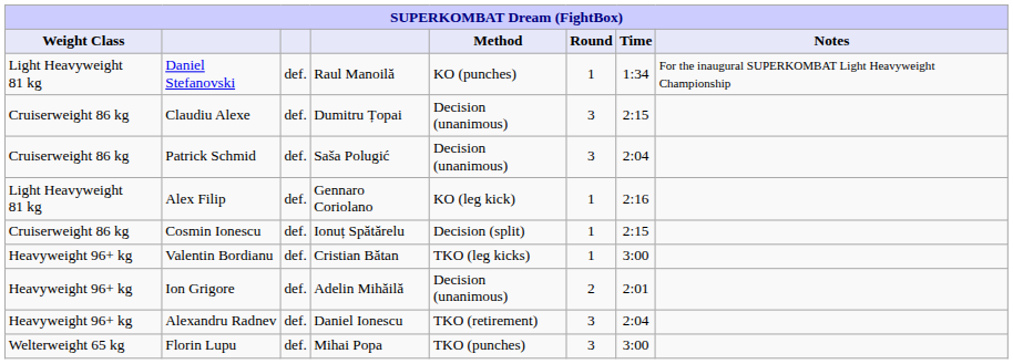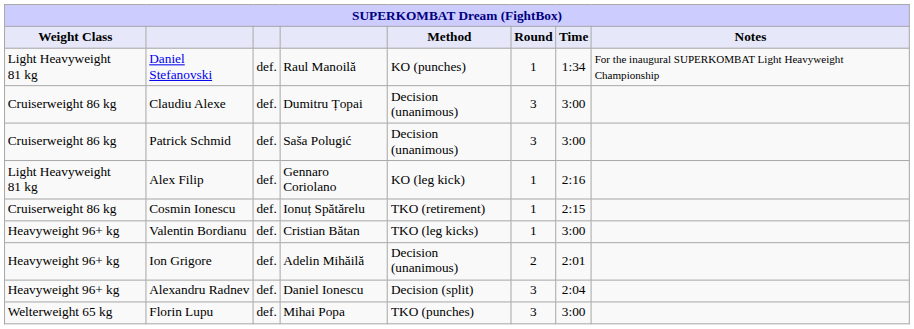 <table class="wikitable" style="font-size: 80%;">
 <tr>
 <th colspan="8" style="background-color: #ccf; color: #000080; text-align: center;"><strong>SUPERKOMBAT Dream (FightBox)</strong></th>
 </tr>
 <tr>
 <th colspan="1" style="background-color: #E6E8FA; color: #000000; text-align: center;">Weight Class</th>
 <th colspan="1" style="background-color: #E6E8FA; color: #000000; text-align: center;"></th>
 <th colspan="1" style="background-color: #E6E8FA; color: #000000; text-align: center;"></th>
 <th colspan="1" style="background-color: #E6E8FA; color: #000000; text-align: center;"></th>
 <th colspan="1" style="background-color: #E6E8FA; color: #000000; text-align: center;">Method</th>
 <th colspan="1" style="background-color: #E6E8FA; color: #000000; text-align: center;">Round</th>
 <th colspan="1" style="background-color: #E6E8FA; color: #000000; text-align: center;">Time</th>
 <th colspan="1" style="background-color: #E6E8FA; color: #000000; text-align: center;">Notes</th>
 </tr>
 <tr>
 <td>Light Heavyweight 81 kg</td>
 <td> <a href='#'>Daniel Stefanovski</a></td>
 <td align=center>def.</td>
 <td> Raul Manoilă</td>
 <td>KO (punches)</td>
 <td align=center>1</td>
 <td align=center>1:34</td>
 <td><small>For the inaugural SUPERKOMBAT Light Heavyweight Championship</small></td>
 </tr>
 <tr>
 <td>Cruiserweight 86 kg</td>
 <td> Claudiu Alexe</td>
 <td align=center>def.</td>
 <td> Dumitru Țopai</td>
 <td>Decision (unanimous)</td>
 <td align=center>3</td>
-<td align=center>2:15</td>
+<td align=center>3:00</td>
 <td></td>
 </tr>
 <tr>
 <td>Cruiserweight 86 kg</td>
 <td> Patrick Schmid</td>
 <td align=center>def.</td>
 <td> Saša Polugić</td>
 <td>Decision (unanimous)</td>
 <td align=center>3</td>
-<td align=center>2:04</td>
+<td align=center>3:00</td>
 <td></td>
 </tr>
 <tr>
 <td>Light Heavyweight 81 kg</td>
 <td> Alex Filip</td>
 <td align=center>def.</td>
 <td> Gennaro Coriolano</td>
 <td>KO (leg kick)</td>
 <td align=center>1</td>
 <td align=center>2:16</td>
 <td></td>
 </tr>
 <tr>
 <td>Cruiserweight 86 kg</td>
 <td> Cosmin Ionescu</td>
 <td align=center>def.</td>
 <td> Ionuț Spătărelu</td>
-<td>Decision (split)</td>
+<td>TKO (retirement)</td>
 <td align=center>1</td>
 <td align=center>2:15</td>
 <td></td>
 </tr>
 <tr>
 <td>Heavyweight 96+ kg</td>
 <td> Valentin Bordianu</td>
 <td align=center>def.</td>
 <td> Cristian Bătan</td>
 <td>TKO (leg kicks)</td>
 <td align=center>1</td>
 <td align=center>3:00</td>
 <td></td>
 </tr>
 <tr>
 <td>Heavyweight 96+ kg</td>
 <td> Ion Grigore</td>
 <td align=center>def.</td>
 <td> Adelin Mihăilă</td>
 <td>Decision (unanimous)</td>
 <td align=center>2</td>
 <td align=center>2:01</td>
 <td></td>
 </tr>
 <tr>
 <td>Heavyweight 96+ kg</td>
 <td> Alexandru Radnev</td>
 <td align=center>def.</td>
 <td> Daniel Ionescu</td>
-<td>TKO (retirement)</td>
+<td>Decision (split)</td>
 <td align=center>3</td>
 <td align=center>2:04</td>
 <td></td>
 </tr>
 <tr>
 <td>Welterweight 65 kg</td>
 <td> Florin Lupu</td>
 <td align=center>def.</td>
 <td> Mihai Popa</td>
 <td>TKO (punches)</td>
 <td align=center>3</td>
 <td align=center>3:00</td>
 <td></td>
 </tr>
 </table>
